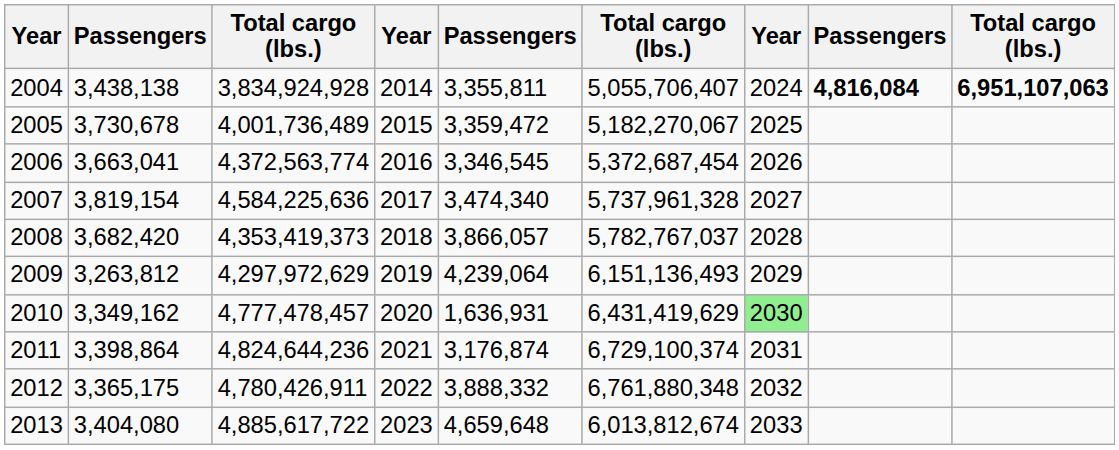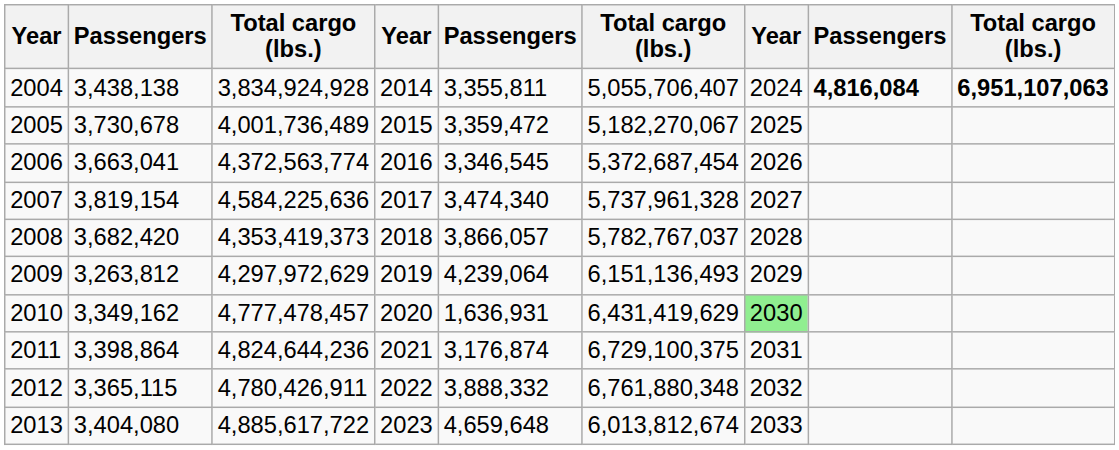 <table class="wikitable">
 <tr>
 <th>Year</th>
 <th>Passengers</th>
 <th>Total cargo (lbs.)</th>
 <th>Year</th>
 <th>Passengers</th>
 <th>Total cargo (lbs.)</th>
 <th>Year</th>
 <th>Passengers</th>
 <th>Total cargo (lbs.)</th>
 </tr>
 <tr>
 <td>2004</td>
 <td>3,438,138</td>
 <td>3,834,924,928</td>
 <td>2014</td>
 <td>3,355,811</td>
 <td>5,055,706,407</td>
 <td>2024</td>
 <td><strong>4,816,084</strong></td>
 <td><strong>6,951,107,063</strong></td>
 </tr>
 <tr>
 <td>2005</td>
 <td>3,730,678</td>
 <td>4,001,736,489</td>
 <td>2015</td>
 <td>3,359,472</td>
 <td>5,182,270,067</td>
 <td>2025</td>
 <td></td>
 <td></td>
 </tr>
 <tr>
 <td>2006</td>
 <td>3,663,041</td>
 <td>4,372,563,774</td>
 <td>2016</td>
 <td>3,346,545</td>
 <td>5,372,687,454</td>
 <td>2026</td>
 <td></td>
 <td></td>
 </tr>
 <tr>
 <td>2007</td>
 <td>3,819,154</td>
 <td>4,584,225,636</td>
 <td>2017</td>
 <td>3,474,340</td>
 <td>5,737,961,328</td>
 <td>2027</td>
 <td></td>
 <td></td>
 </tr>
 <tr>
 <td>2008</td>
 <td>3,682,420</td>
 <td>4,353,419,373</td>
 <td>2018</td>
 <td>3,866,057</td>
 <td>5,782,767,037</td>
 <td>2028</td>
 <td></td>
 <td></td>
 </tr>
 <tr>
 <td>2009</td>
 <td>3,263,812</td>
 <td>4,297,972,629</td>
 <td>2019</td>
 <td>4,239,064</td>
 <td>6,151,136,493</td>
 <td>2029</td>
 <td></td>
 <td></td>
 </tr>
 <tr>
 <td>2010</td>
 <td>3,349,162</td>
 <td>4,777,478,457</td>
 <td>2020</td>
 <td>1,636,931</td>
 <td>6,431,419,629</td>
 <td style="background: lightgreen;">2030</td>
 <td></td>
 <td></td>
 </tr>
 <tr>
 <td>2011</td>
 <td>3,398,864</td>
 <td>4,824,644,236</td>
 <td>2021</td>
 <td>3,176,874</td>
-<td>6,729,100,374</td>
+<td>6,729,100,375</td>
 <td>2031</td>
 <td></td>
 <td></td>
 </tr>
 <tr>
 <td>2012</td>
-<td>3,365,175</td>
+<td>3,365,115</td>
 <td>4,780,426,911</td>
 <td>2022</td>
 <td>3,888,332</td>
 <td>6,761,880,348</td>
 <td>2032</td>
 <td></td>
 <td></td>
 </tr>
 <tr>
 <td>2013</td>
 <td>3,404,080</td>
 <td>4,885,617,722</td>
 <td>2023</td>
 <td>4,659,648</td>
 <td>6,013,812,674</td>
 <td>2033</td>
 <td></td>
 <td></td>
 </tr>
 </table>
